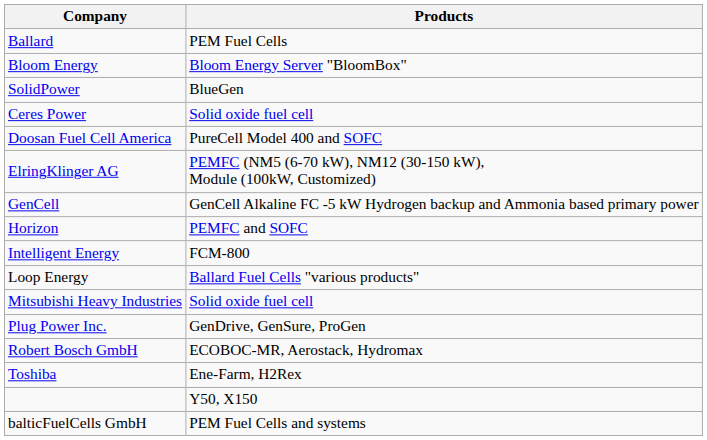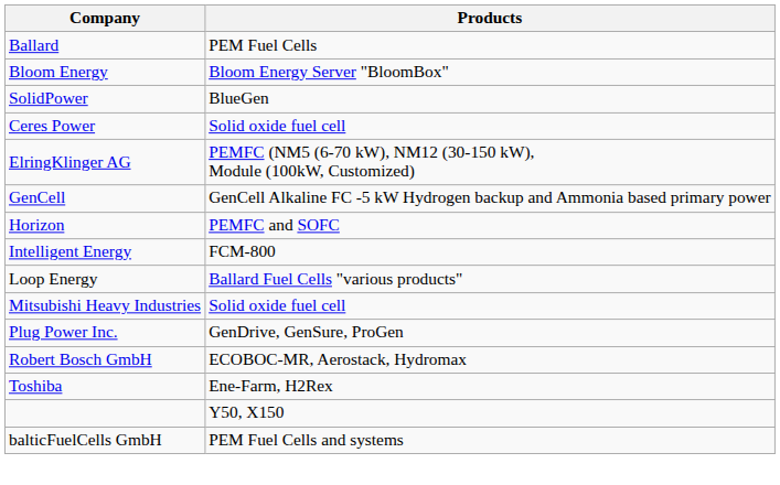 <table class="wikitable">
 <tr>
 <th>Company</th>
 <th>Products</th>
 </tr>
 <tr>
 <td><a href='#'>Ballard</a></td>
 <td>PEM Fuel Cells</td>
 </tr>
 <tr>
 <td><a href='#'>Bloom Energy</a></td>
 <td><a href='#'>Bloom Energy Server</a> "BloomBox"</td>
 </tr>
 <tr>
 <td><a href='#'>SolidPower</a></td>
 <td>BlueGen</td>
 </tr>
 <tr>
 <td><a href='#'>Ceres Power</a></td>
 <td><a href='#'>Solid oxide fuel cell</a></td>
-</tr>
-<tr>
-<td><a href='#'>Doosan Fuel Cell America</a></td>
-<td>PureCell Model 400 and <a href='#'>SOFC</a></td>
 </tr>
 <tr>
 <td><a href='#'>ElringKlinger AG</a></td>
 <td><a href='#'>PEMFC</a> (NM5 (6-70 kW), NM12 (30-150 kW),<br>Module (100kW, Customized)</td>
 </tr>
 <tr>
 <td><a href='#'>GenCell</a></td>
 <td>GenCell Alkaline FC -5 kW Hydrogen backup and Ammonia based primary power</td>
 </tr>
 <tr>
 <td><a href='#'>Horizon</a></td>
 <td><a href='#'>PEMFC</a> and <a href='#'>SOFC</a></td>
 </tr>
 <tr>
 <td><a href='#'>Intelligent Energy</a></td>
 <td>FCM-800</td>
 </tr>
 <tr>
 <td>Loop Energy</td>
 <td><a href='#'>Ballard Fuel Cells</a> "various products"</td>
 </tr>
 <tr>
 <td><a href='#'>Mitsubishi Heavy Industries</a></td>
 <td><a href='#'>Solid oxide fuel cell</a></td>
 </tr>
 <tr>
 <td><a href='#'>Plug Power Inc.</a></td>
 <td>GenDrive, GenSure, ProGen</td>
 </tr>
 <tr>
 <td><a href='#'>Robert Bosch GmbH</a></td>
 <td>ECOBOC-MR, Aerostack, Hydromax</td>
 </tr>
 <tr>
 <td><a href='#'>Toshiba</a></td>
 <td>Ene-Farm, H2Rex</td>
 </tr>
 <tr>
 <td></td>
 <td>Y50, X150</td>
 </tr>
 <tr>
 <td>balticFuelCells GmbH</td>
 <td>PEM Fuel Cells and systems</td>
 </tr>
 </table>
